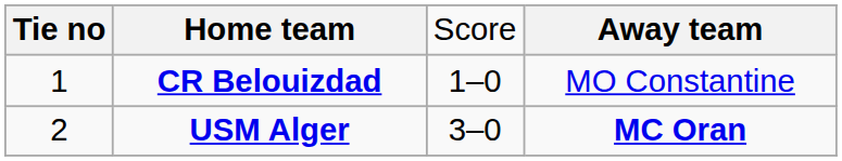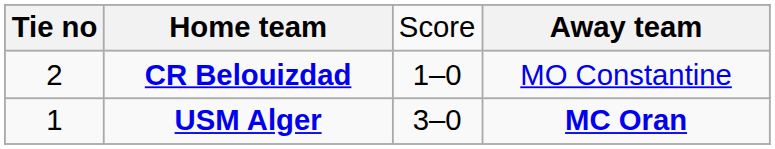 <table class="wikitable" style="text-align:center">
 <tr>
 <th>Tie no</th>
 <th width="150">Home team</th>
 <td>Score</td>
 <th width="150">Away team</th>
 </tr>
 <tr>
-<td>1</td>
+<td>2</td>
 <td><strong><a href='#'>CR Belouizdad</a></strong></td>
 <td>1–0</td>
 <td><a href='#'>MO Constantine</a></td>
 </tr>
 <tr>
-<td>2</td>
+<td>1</td>
 <td><strong><a href='#'>USM Alger</a></strong></td>
 <td>3–0</td>
 <td><strong><a href='#'>MC Oran</a></strong></td>
 </tr>
 </table>
